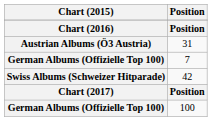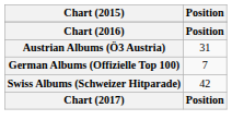 <table class="wikitable sortable plainrowheaders" style="text-align:center">
 <tr>
 <th scope="col">Chart (2015)</th>
 <th scope="col">Position</th>
 </tr>
 <tr>
 </tr>
 <tr>
 </tr>
 <tr>
 </tr>
 <tr>
 <th scope="col">Chart (2016)</th>
 <th scope="col">Position</th>
 </tr>
 <tr>
 <th scope="row">Austrian Albums (Ö3 Austria)</th>
 <td>31</td>
 </tr>
 <tr>
 <th scope="row">German Albums (Offizielle Top 100)</th>
 <td>7</td>
 </tr>
 <tr>
 <th scope="row">Swiss Albums (Schweizer Hitparade)</th>
 <td>42</td>
 </tr>
 <tr>
 <th scope="col">Chart (2017)</th>
 <th scope="col">Position</th>
 </tr>
-<tr>
-<th scope="row">German Albums (Offizielle Top 100)</th>
-<td>100</td>
-</tr>
 </table>
